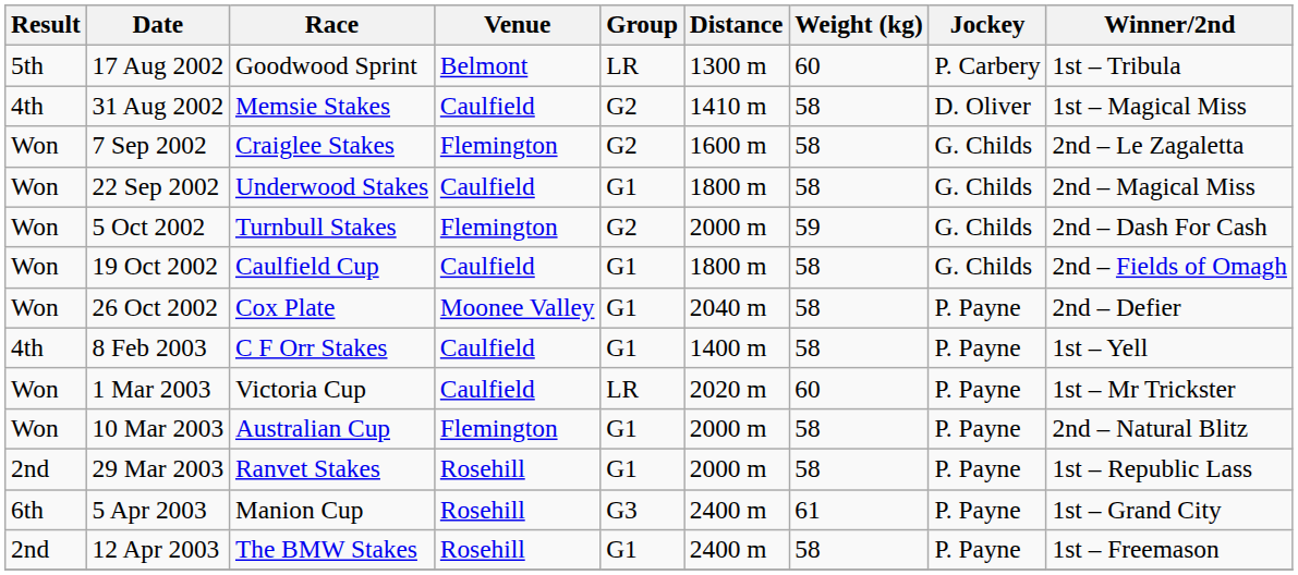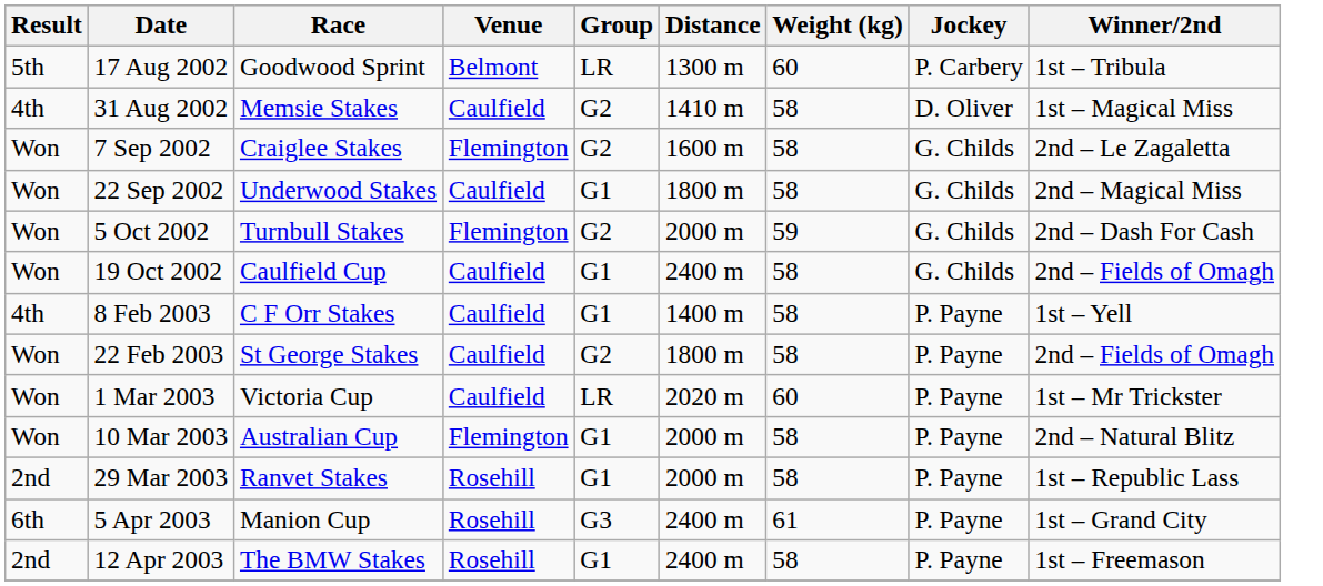 <table class="wikitable">
 <tr style="background:silver; color:black">
 <th>Result</th>
 <th>Date</th>
 <th>Race</th>
 <th>Venue</th>
 <th>Group</th>
 <th>Distance</th>
 <th>Weight (kg)</th>
 <th>Jockey</th>
 <th>Winner/2nd</th>
 </tr>
 <tr>
 <td>5th</td>
 <td>17 Aug 2002</td>
 <td>Goodwood Sprint</td>
 <td><a href='#'>Belmont</a></td>
 <td>LR</td>
 <td>1300 m</td>
 <td>60</td>
 <td>P. Carbery</td>
 <td>1st – Tribula</td>
 </tr>
 <tr>
 <td>4th</td>
 <td>31 Aug 2002</td>
 <td><a href='#'>Memsie Stakes</a></td>
 <td><a href='#'>Caulfield</a></td>
 <td>G2</td>
 <td>1410 m</td>
 <td>58</td>
 <td>D. Oliver</td>
 <td>1st – Magical Miss</td>
 </tr>
 <tr>
 <td>Won</td>
 <td>7 Sep 2002</td>
 <td><a href='#'>Craiglee Stakes</a></td>
 <td><a href='#'>Flemington</a></td>
 <td>G2</td>
 <td>1600 m</td>
 <td>58</td>
 <td>G. Childs</td>
 <td>2nd – Le Zagaletta</td>
 </tr>
 <tr>
 <td>Won</td>
 <td>22 Sep 2002</td>
 <td><a href='#'>Underwood Stakes</a></td>
 <td><a href='#'>Caulfield</a></td>
 <td>G1</td>
 <td>1800 m</td>
 <td>58</td>
 <td>G. Childs</td>
 <td>2nd – Magical Miss</td>
 </tr>
 <tr>
 <td>Won</td>
 <td>5 Oct 2002</td>
 <td><a href='#'>Turnbull Stakes</a></td>
 <td><a href='#'>Flemington</a></td>
 <td>G2</td>
 <td>2000 m</td>
 <td>59</td>
 <td>G. Childs</td>
 <td>2nd – Dash For Cash</td>
 </tr>
 <tr>
 <td>Won</td>
 <td>19 Oct 2002</td>
 <td><a href='#'>Caulfield Cup</a></td>
 <td><a href='#'>Caulfield</a></td>
 <td>G1</td>
-<td>1800 m</td>
+<td>2400 m</td>
 <td>58</td>
 <td>G. Childs</td>
 <td>2nd – <a href='#'>Fields of Omagh</a></td>
-</tr>
-<tr>
-<td>Won</td>
-<td>26 Oct 2002</td>
-<td><a href='#'>Cox Plate</a></td>
-<td><a href='#'>Moonee Valley</a></td>
-<td>G1</td>
-<td>2040 m</td>
-<td>58</td>
-<td>P. Payne</td>
-<td>2nd – Defier</td>
 </tr>
 <tr>
 <td>4th</td>
 <td>8 Feb 2003</td>
 <td><a href='#'>C F Orr Stakes</a></td>
 <td><a href='#'>Caulfield</a></td>
 <td>G1</td>
 <td>1400 m</td>
 <td>58</td>
 <td>P. Payne</td>
 <td>1st – Yell</td>
+</tr>
+<tr>
+<td>Won</td>
+<td>22 Feb 2003</td>
+<td><a href='#'>St George Stakes</a></td>
+<td><a href='#'>Caulfield</a></td>
+<td>G2</td>
+<td>1800 m</td>
+<td>58</td>
+<td>P. Payne</td>
+<td>2nd – <a href='#'>Fields of Omagh</a></td>
 </tr>
 <tr>
 <td>Won</td>
 <td>1 Mar 2003</td>
 <td>Victoria Cup</td>
 <td><a href='#'>Caulfield</a></td>
 <td>LR</td>
 <td>2020 m</td>
 <td>60</td>
 <td>P. Payne</td>
 <td>1st – Mr Trickster</td>
 </tr>
 <tr>
 <td>Won</td>
 <td>10 Mar 2003</td>
 <td><a href='#'>Australian Cup</a></td>
 <td><a href='#'>Flemington</a></td>
 <td>G1</td>
 <td>2000 m</td>
 <td>58</td>
 <td>P. Payne</td>
 <td>2nd – Natural Blitz</td>
 </tr>
 <tr>
 <td>2nd</td>
 <td>29 Mar 2003</td>
 <td><a href='#'>Ranvet Stakes</a></td>
 <td><a href='#'>Rosehill</a></td>
 <td>G1</td>
 <td>2000 m</td>
 <td>58</td>
 <td>P. Payne</td>
 <td>1st – Republic Lass</td>
 </tr>
 <tr>
 <td>6th</td>
 <td>5 Apr 2003</td>
 <td>Manion Cup</td>
 <td><a href='#'>Rosehill</a></td>
 <td>G3</td>
 <td>2400 m</td>
 <td>61</td>
 <td>P. Payne</td>
 <td>1st – Grand City</td>
 </tr>
 <tr>
 <td>2nd</td>
 <td>12 Apr 2003</td>
 <td><a href='#'>The BMW Stakes</a></td>
 <td><a href='#'>Rosehill</a></td>
 <td>G1</td>
 <td>2400 m</td>
 <td>58</td>
 <td>P. Payne</td>
 <td>1st – Freemason</td>
 </tr>
 <tr>
 </tr>
 </table>
